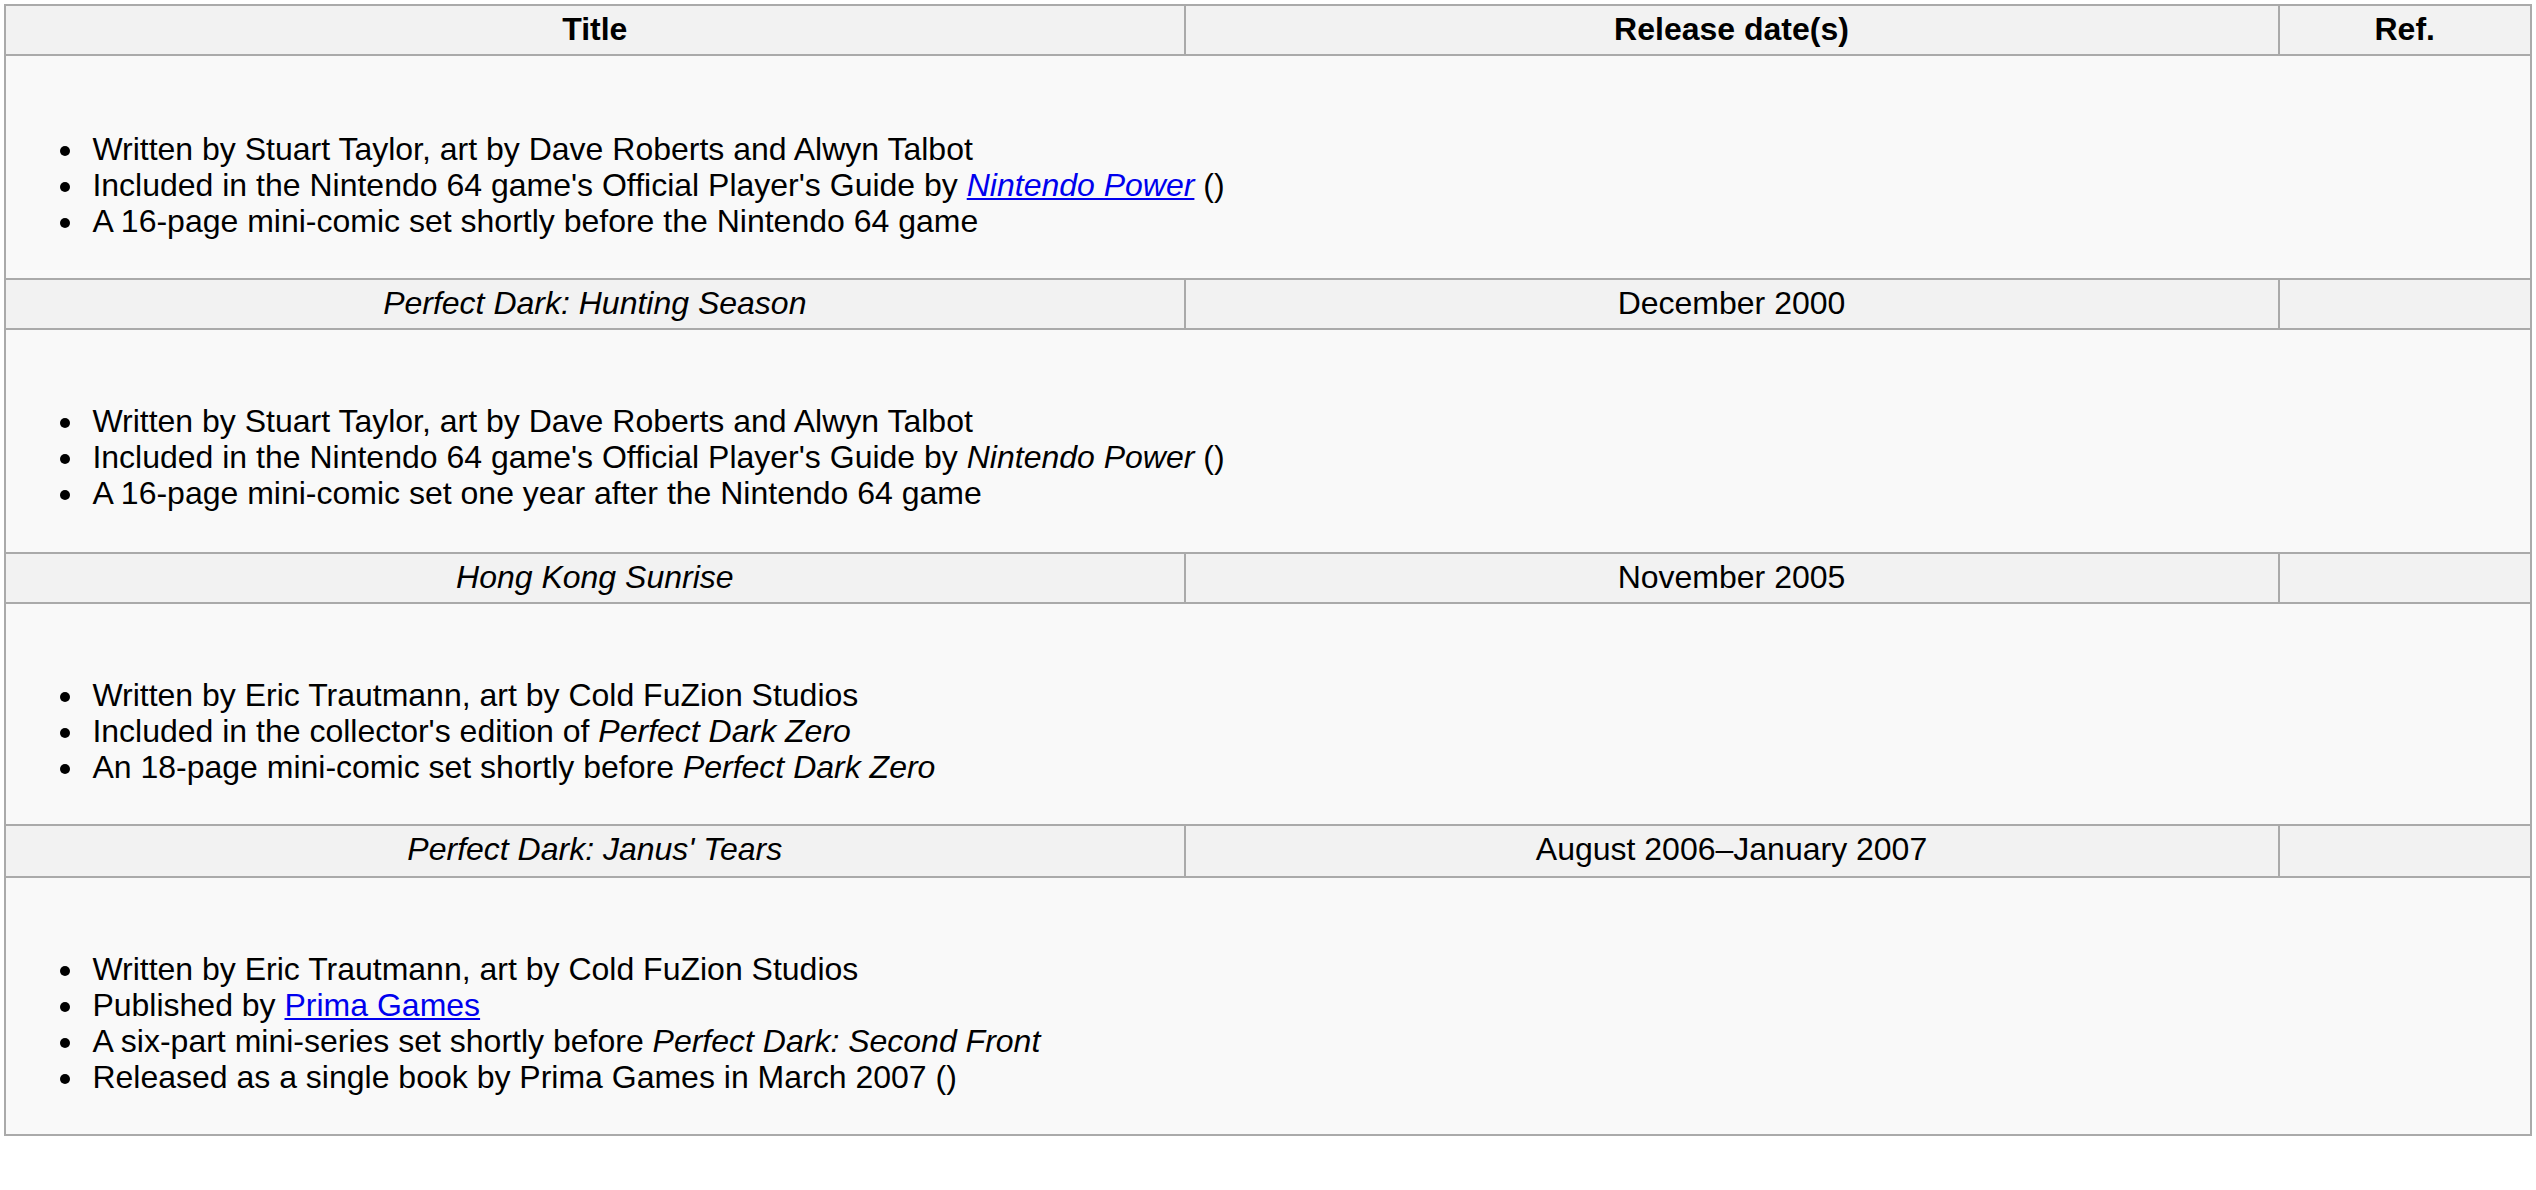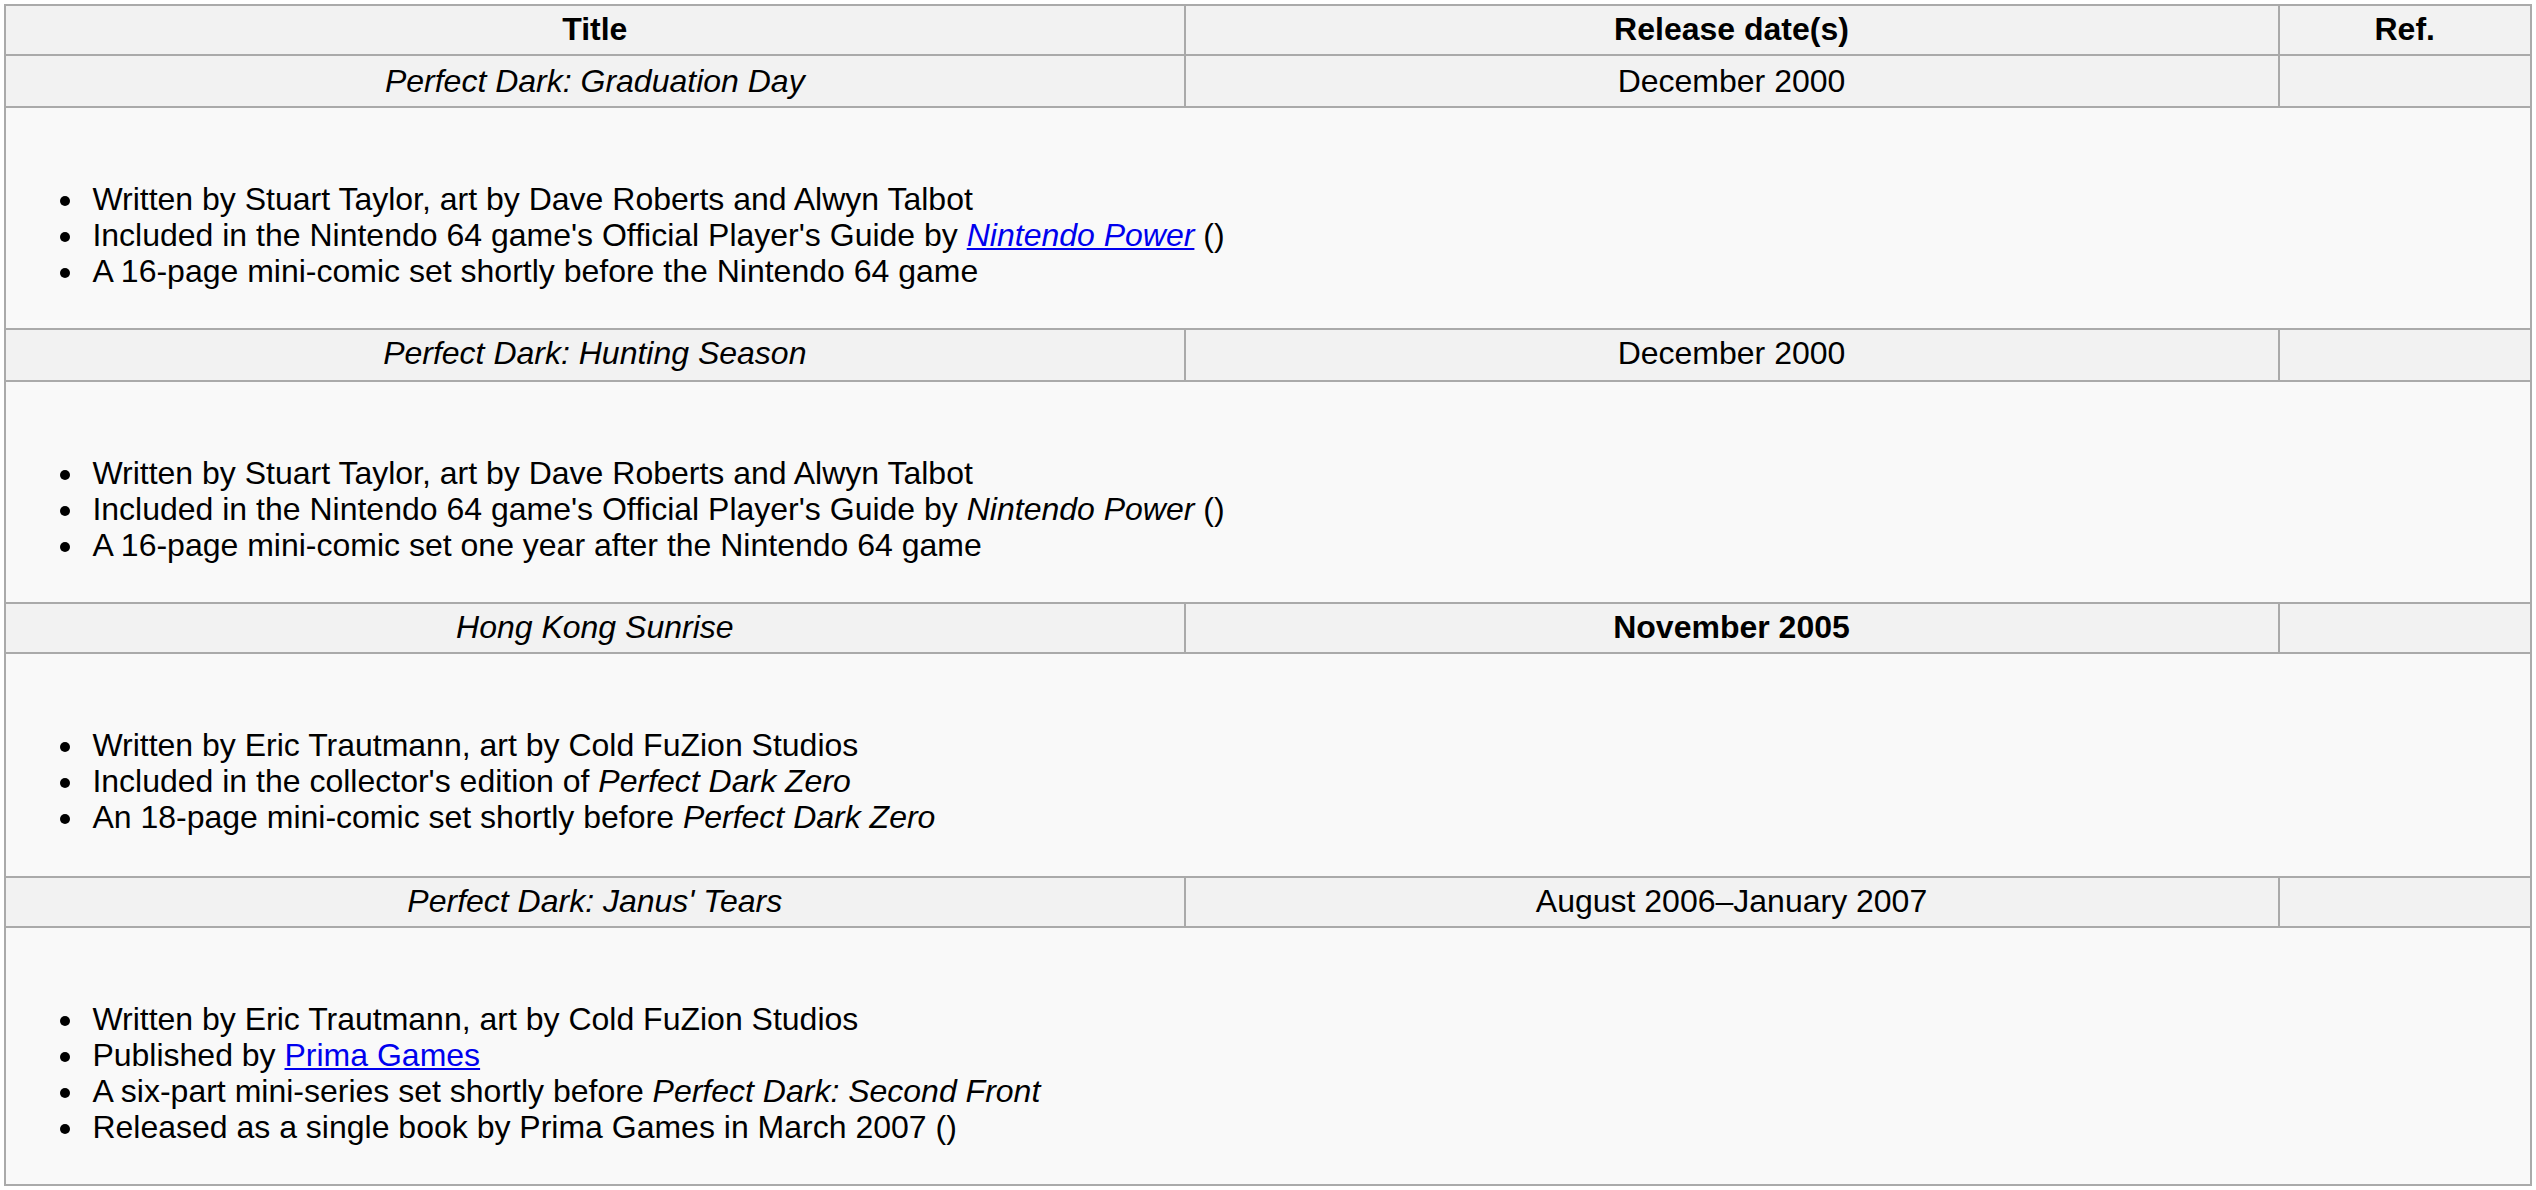 <table class="wikitable" width="100%">
 <tr style="text-align: center;">
 <th scope="col">Title</th>
 <th scope="col">Release date(s)</th>
 <th scope="col" width="10%">Ref.</th>
+</tr>
+<tr bgcolor="#F2F2F2" align="center">
+<th scope="row" style="font-weight:normal;"><em>Perfect Dark: Graduation Day</em></th>
+<td>December 2000</td>
+<td></td>
 </tr>
 <tr>
 <td colspan="3"><br><ul><li>Written by Stuart Taylor, art by Dave Roberts and Alwyn Talbot</li><li>Included in the Nintendo 64 game's Official Player's Guide by <em><a href='#'>Nintendo Power</a></em> ()</li><li>A 16-page mini-comic set shortly before the Nintendo 64 game</li></ul></td>
 </tr>
 <tr>
 </tr>
 <tr bgcolor="#F2F2F2" align="center">
 <th scope="row" style="font-weight:normal;"><em>Perfect Dark: Hunting Season</em></th>
 <td>December 2000</td>
 <td></td>
 </tr>
 <tr>
 <td colspan="3"><br><ul><li>Written by Stuart Taylor, art by Dave Roberts and Alwyn Talbot</li><li>Included in the Nintendo 64 game's Official Player's Guide by <em>Nintendo Power</em> ()</li><li>A 16-page mini-comic set one year after the Nintendo 64 game</li></ul></td>
 </tr>
 <tr>
 </tr>
 <tr bgcolor="#F2F2F2" align="center">
 <th scope="row" style="font-weight:normal;"><em>Hong Kong Sunrise</em></th>
-<td>November 2005</td>
+<td><strong>November 2005</strong></td>
 <td></td>
 </tr>
 <tr>
 <td colspan="3"><br><ul><li>Written by Eric Trautmann, art by Cold FuZion Studios</li><li>Included in the collector's edition of <em>Perfect Dark Zero</em></li><li>An 18-page mini-comic set shortly before <em>Perfect Dark Zero</em></li></ul></td>
 </tr>
 <tr>
 </tr>
 <tr bgcolor="#F2F2F2" align="center">
 <th scope="row" style="font-weight:normal;"><em>Perfect Dark: Janus' Tears</em></th>
 <td>August 2006–January 2007</td>
 <td></td>
 </tr>
 <tr>
 <td colspan="3"><br><ul><li>Written by Eric Trautmann, art by Cold FuZion Studios</li><li>Published by <a href='#'>Prima Games</a></li><li>A six-part mini-series set shortly before <em>Perfect Dark: Second Front</em></li><li>Released as a single book by Prima Games in March 2007 ()</li></ul></td>
 </tr>
 </table>
